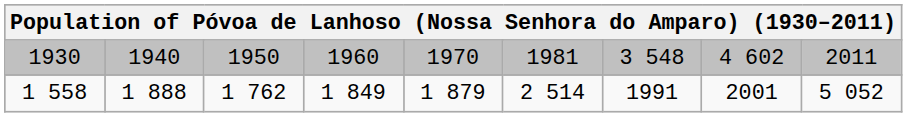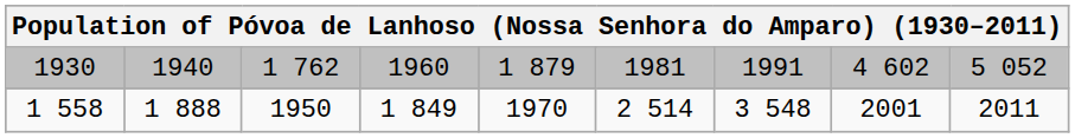 <table class="wikitable">
 <tr>
 <th colspan="15">Population of Póvoa de Lanhoso (Nossa Senhora do Amparo)  (1930–2011) </th>
 </tr>
 <tr bgcolor="#C0C0C0">
 <td align="center">1930</td>
 <td align="center">1940</td>
-<td align="center">1950</td>
+<td align="center">1 762</td>
 <td align="center">1960</td>
-<td align="center">1970</td>
+<td align="center">1 879</td>
 <td align="center">1981</td>
-<td align="center">3 548</td>
+<td align="center">1991</td>
 <td align="center">4 602</td>
-<td align="center">2011</td>
+<td align="center">5 052</td>
 </tr>
 <tr>
 <td align="center">1 558</td>
 <td align="center">1 888</td>
-<td align="center">1 762</td>
+<td align="center">1950</td>
 <td align="center">1 849</td>
-<td align="center">1 879</td>
+<td align="center">1970</td>
 <td align="center">2 514</td>
-<td align="center">1991</td>
+<td align="center">3 548</td>
 <td align="center">2001</td>
-<td align="center">5 052</td>
+<td align="center">2011</td>
 </tr>
 </table>
